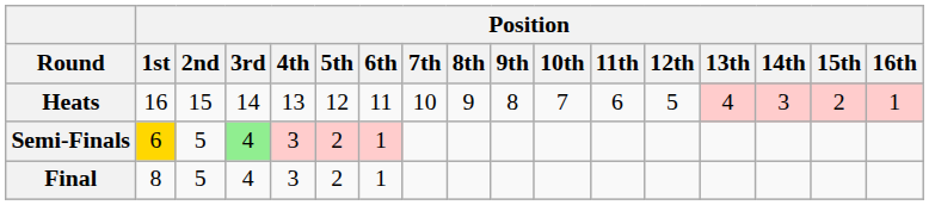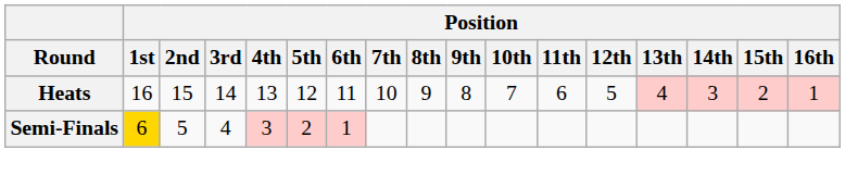 <table class="wikitable" style="font-size: 85%; text-align: center">
 <tr valign="top">
 <th></th>
 <th colspan=16>Position</th>
 </tr>
 <tr>
 <th rowspan=1>Round</th>
 <th>1st</th>
 <th>2nd</th>
 <th>3rd</th>
 <th>4th</th>
 <th>5th</th>
 <th>6th</th>
 <th>7th</th>
 <th>8th</th>
 <th>9th</th>
 <th>10th</th>
 <th>11th</th>
 <th>12th</th>
 <th>13th</th>
 <th>14th</th>
 <th>15th</th>
 <th>16th</th>
 </tr>
 <tr>
 <th>Heats</th>
 <td>16</td>
 <td>15</td>
 <td>14</td>
 <td>13</td>
 <td>12</td>
 <td>11</td>
 <td>10</td>
 <td>9</td>
 <td>8</td>
 <td>7</td>
 <td>6</td>
 <td>5</td>
 <td style="background:#ffcccc;">4</td>
 <td style="background:#ffcccc;">3</td>
 <td style="background:#ffcccc;">2</td>
 <td style="background:#ffcccc;">1</td>
 </tr>
 <tr>
 <th>Semi-Finals</th>
 <td style="background: gold;">6</td>
 <td>5</td>
-<td style="background: lightgreen;">4</td>
+<td>4</td>
 <td style="background:#ffcccc;">3</td>
 <td style="background:#ffcccc;">2</td>
 <td style="background:#ffcccc;">1</td>
 <td></td>
 <td></td>
 <td></td>
 <td></td>
 <td></td>
 <td></td>
 <td></td>
 <td></td>
 <td></td>
 <td></td>
 </tr>
-<tr>
-<th>Final</th>
-<td>8</td>
-<td>5</td>
-<td>4</td>
-<td>3</td>
-<td>2</td>
-<td>1</td>
-<td></td>
-<td></td>
-<td></td>
-<td></td>
-<td></td>
-<td></td>
-<td></td>
-<td></td>
-<td></td>
-<td></td>
-</tr>
 </table>
